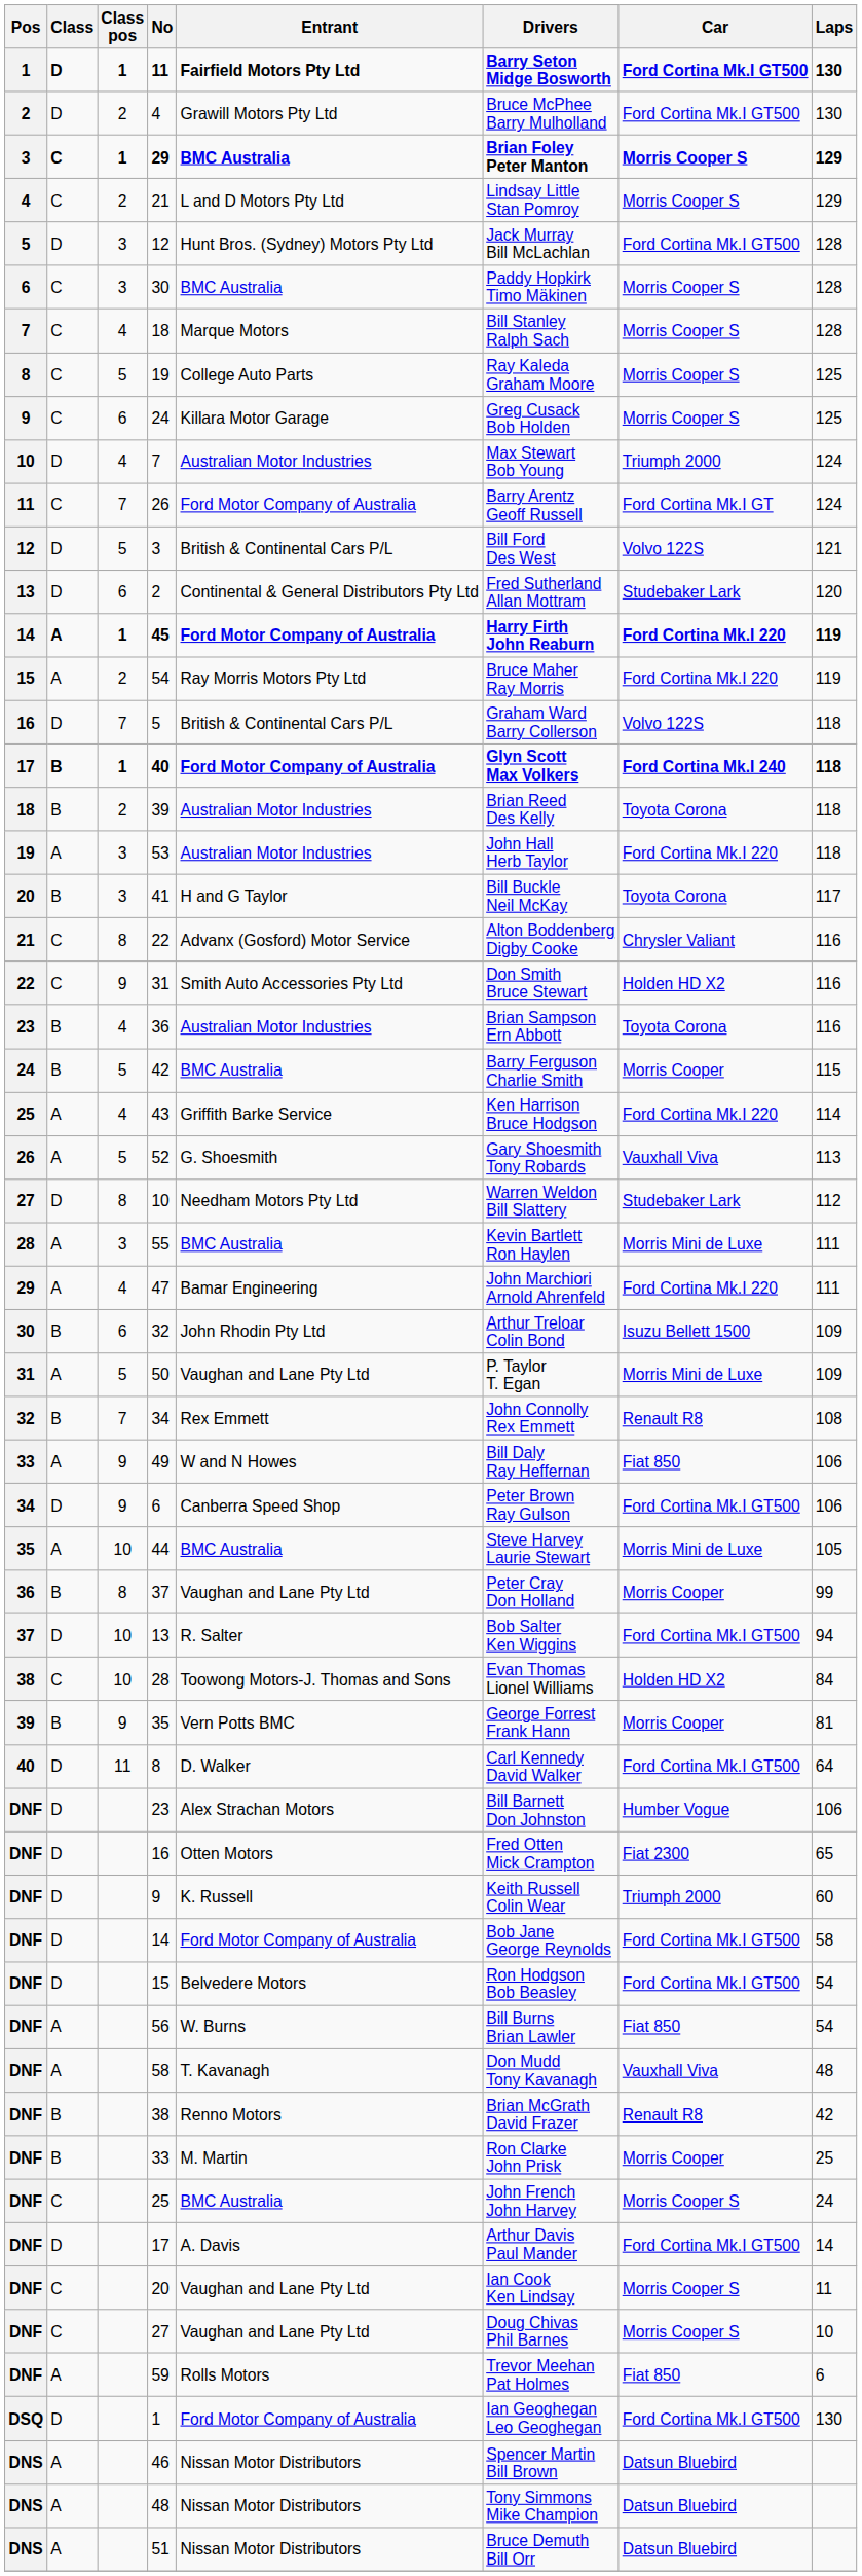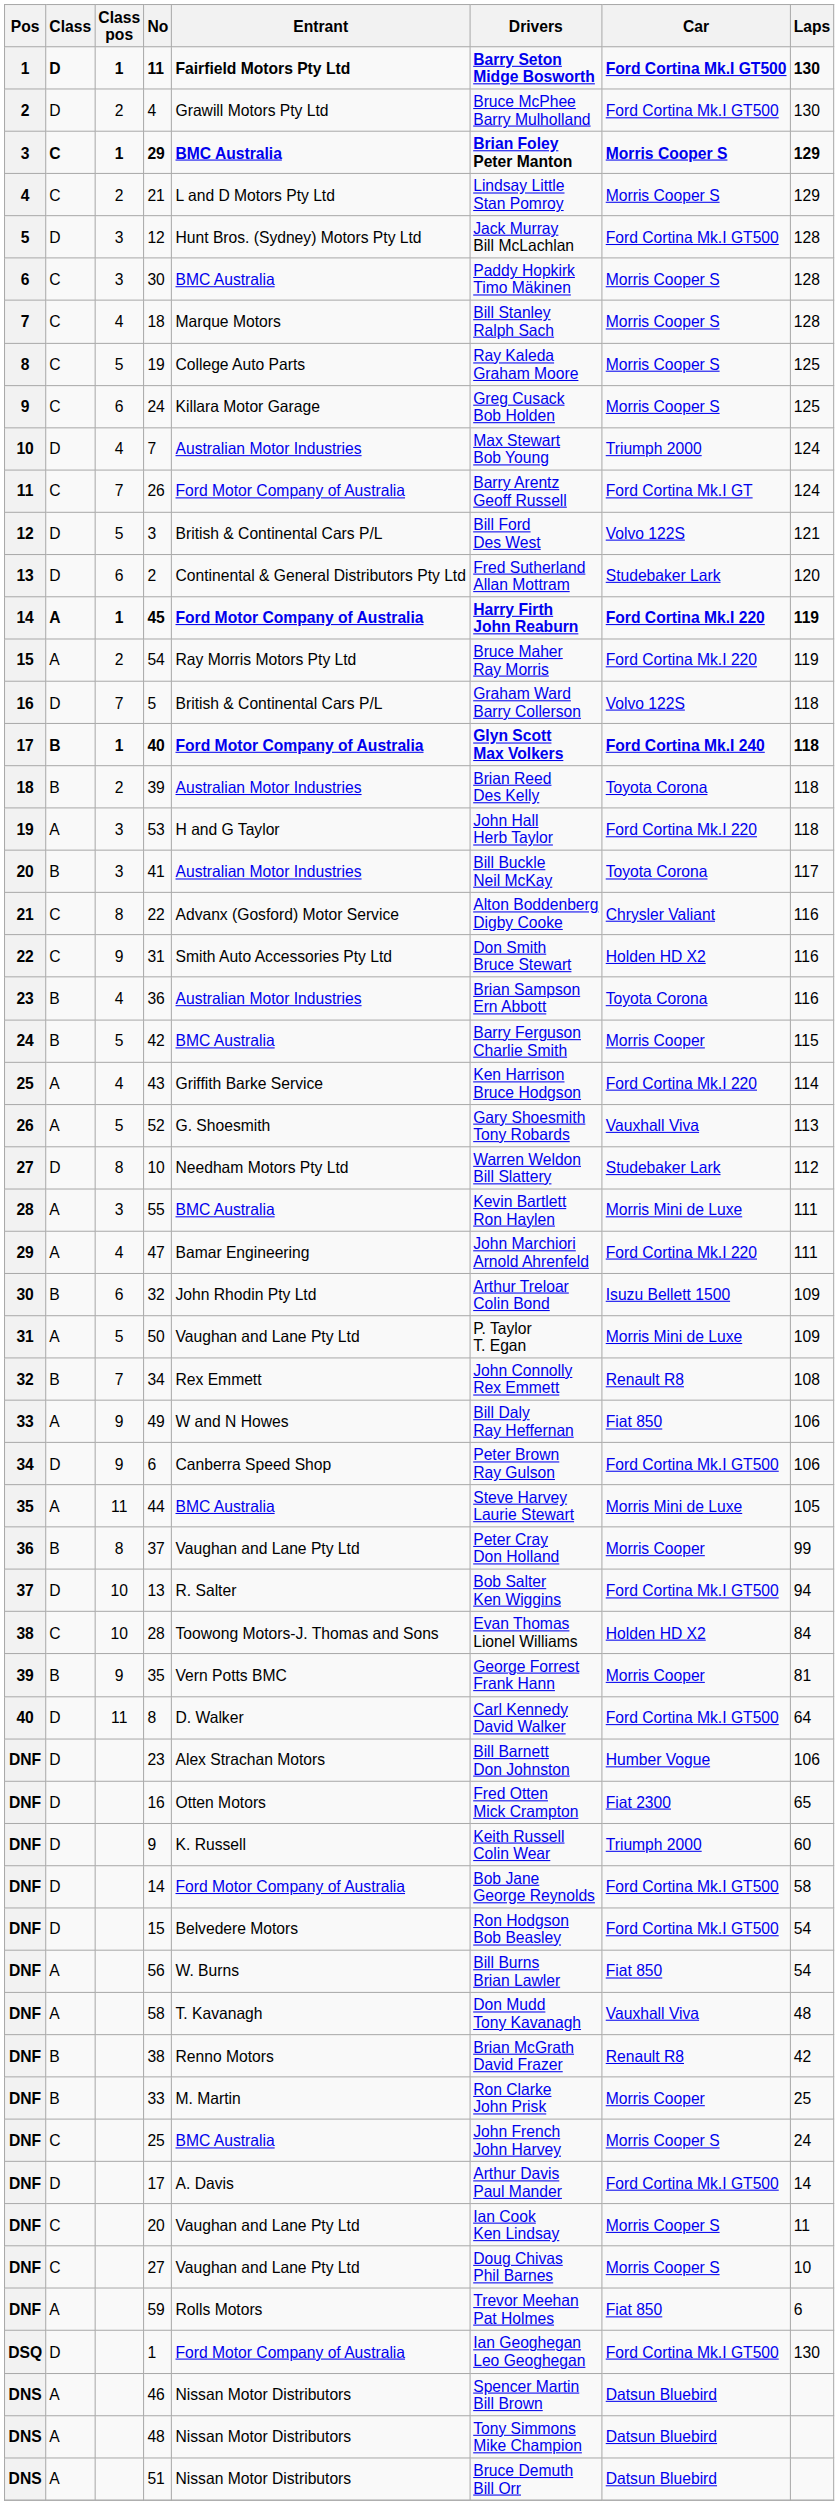 <table class="wikitable sortable" style="font-size: 95%;">
 <tr>
 <th>Pos</th>
 <th>Class</th>
 <th>Class <br>pos</th>
 <th>No</th>
 <th>Entrant</th>
 <th>Drivers</th>
 <th>Car</th>
 <th>Laps</th>
 </tr>
 <tr style="font-weight:bold">
 <th>1</th>
 <td>D</td>
 <td align="center">1</td>
 <td>11</td>
 <td>Fairfield Motors Pty Ltd</td>
 <td> <a href='#'>Barry Seton</a><br> <a href='#'>Midge Bosworth</a></td>
 <td><a href='#'>Ford Cortina Mk.I GT500</a></td>
 <td>130</td>
 </tr>
 <tr>
 <th>2</th>
 <td>D</td>
 <td align="center">2</td>
 <td>4</td>
 <td>Grawill Motors Pty Ltd</td>
 <td> <a href='#'>Bruce McPhee</a><br> <a href='#'>Barry Mulholland</a></td>
 <td><a href='#'>Ford Cortina Mk.I GT500</a></td>
 <td>130</td>
 </tr>
 <tr style="font-weight:bold">
 <th>3</th>
 <td>C</td>
 <td align="center">1</td>
 <td>29</td>
 <td><a href='#'>BMC Australia</a></td>
 <td> <a href='#'>Brian Foley</a><br> Peter Manton</td>
 <td><a href='#'>Morris Cooper S</a></td>
 <td>129</td>
 </tr>
 <tr>
 <th>4</th>
 <td>C</td>
 <td align="center">2</td>
 <td>21</td>
 <td>L and D Motors Pty Ltd</td>
 <td> <a href='#'>Lindsay Little</a><br> <a href='#'>Stan Pomroy</a></td>
 <td><a href='#'>Morris Cooper S</a></td>
 <td>129</td>
 </tr>
 <tr>
 <th>5</th>
 <td>D</td>
 <td align="center">3</td>
 <td>12</td>
 <td>Hunt Bros. (Sydney) Motors Pty Ltd</td>
 <td> <a href='#'>Jack Murray</a><br> Bill McLachlan</td>
 <td><a href='#'>Ford Cortina Mk.I GT500</a></td>
 <td>128</td>
 </tr>
 <tr>
 <th>6</th>
 <td>C</td>
 <td align="center">3</td>
 <td>30</td>
 <td><a href='#'>BMC Australia</a></td>
 <td> <a href='#'>Paddy Hopkirk</a><br> <a href='#'>Timo Mäkinen</a></td>
 <td><a href='#'>Morris Cooper S</a></td>
 <td>128</td>
 </tr>
 <tr>
 <th>7</th>
 <td>C</td>
 <td align="center">4</td>
 <td>18</td>
 <td>Marque Motors</td>
 <td> <a href='#'>Bill Stanley</a><br> <a href='#'>Ralph Sach</a></td>
 <td><a href='#'>Morris Cooper S</a></td>
 <td>128</td>
 </tr>
 <tr>
 <th>8</th>
 <td>C</td>
 <td align="center">5</td>
 <td>19</td>
 <td>College Auto Parts</td>
 <td> <a href='#'>Ray Kaleda</a><br> <a href='#'>Graham Moore</a></td>
 <td><a href='#'>Morris Cooper S</a></td>
 <td>125</td>
 </tr>
 <tr>
 <th>9</th>
 <td>C</td>
 <td align="center">6</td>
 <td>24</td>
 <td>Killara Motor Garage</td>
 <td> <a href='#'>Greg Cusack</a><br> <a href='#'>Bob Holden</a></td>
 <td><a href='#'>Morris Cooper S</a></td>
 <td>125</td>
 </tr>
 <tr>
 <th>10</th>
 <td>D</td>
 <td align="center">4</td>
 <td>7</td>
 <td><a href='#'>Australian Motor Industries</a></td>
 <td> <a href='#'>Max Stewart</a><br> <a href='#'>Bob Young</a></td>
 <td><a href='#'>Triumph 2000</a></td>
 <td>124</td>
 </tr>
 <tr>
 <th>11</th>
 <td>C</td>
 <td align="center">7</td>
 <td>26</td>
 <td><a href='#'>Ford Motor Company of Australia</a></td>
 <td> <a href='#'>Barry Arentz</a><br> <a href='#'>Geoff Russell</a></td>
 <td><a href='#'>Ford Cortina Mk.I GT</a></td>
 <td>124</td>
 </tr>
 <tr>
 <th>12</th>
 <td>D</td>
 <td align="center">5</td>
 <td>3</td>
 <td>British & Continental Cars P/L</td>
 <td> <a href='#'>Bill Ford</a><br> <a href='#'>Des West</a></td>
 <td><a href='#'>Volvo 122S</a></td>
 <td>121</td>
 </tr>
 <tr>
 <th>13</th>
 <td>D</td>
 <td align="center">6</td>
 <td>2</td>
 <td>Continental & General Distributors Pty Ltd</td>
 <td> <a href='#'>Fred Sutherland</a><br> <a href='#'>Allan Mottram</a></td>
 <td><a href='#'>Studebaker Lark</a></td>
 <td>120</td>
 </tr>
 <tr style="font-weight:bold">
 <th>14</th>
 <td>A</td>
 <td align="center">1</td>
 <td>45</td>
 <td><a href='#'>Ford Motor Company of Australia</a></td>
 <td> <a href='#'>Harry Firth</a><br> <a href='#'>John Reaburn</a></td>
 <td><a href='#'>Ford Cortina Mk.I 220</a></td>
 <td>119</td>
 </tr>
 <tr>
 <th>15</th>
 <td>A</td>
 <td align="center">2</td>
 <td>54</td>
 <td>Ray Morris Motors Pty Ltd</td>
 <td> <a href='#'>Bruce Maher</a><br> <a href='#'>Ray Morris</a></td>
 <td><a href='#'>Ford Cortina Mk.I 220</a></td>
 <td>119</td>
 </tr>
 <tr>
 <th>16</th>
 <td>D</td>
 <td align="center">7</td>
 <td>5</td>
 <td>British & Continental Cars P/L</td>
 <td> <a href='#'>Graham Ward</a><br> <a href='#'>Barry Collerson</a></td>
 <td><a href='#'>Volvo 122S</a></td>
 <td>118</td>
 </tr>
 <tr style="font-weight:bold">
 <th>17</th>
 <td>B</td>
 <td align="center">1</td>
 <td>40</td>
 <td><a href='#'>Ford Motor Company of Australia</a></td>
 <td> <a href='#'>Glyn Scott</a><br> <a href='#'>Max Volkers</a></td>
 <td><a href='#'>Ford Cortina Mk.I 240</a></td>
 <td>118</td>
 </tr>
 <tr>
 <th>18</th>
 <td>B</td>
 <td align="center">2</td>
 <td>39</td>
 <td><a href='#'>Australian Motor Industries</a></td>
 <td> <a href='#'>Brian Reed</a><br> <a href='#'>Des Kelly</a></td>
 <td><a href='#'>Toyota Corona</a></td>
 <td>118</td>
 </tr>
 <tr>
 <th>19</th>
 <td>A</td>
 <td align="center">3</td>
 <td>53</td>
-<td><a href='#'>Australian Motor Industries</a></td>
+<td>H and G Taylor</td>
 <td> <a href='#'>John Hall</a><br> <a href='#'>Herb Taylor</a></td>
 <td><a href='#'>Ford Cortina Mk.I 220</a></td>
 <td>118</td>
 </tr>
 <tr>
 <th>20</th>
 <td>B</td>
 <td align="center">3</td>
 <td>41</td>
-<td>H and G Taylor</td>
+<td><a href='#'>Australian Motor Industries</a></td>
 <td> <a href='#'>Bill Buckle</a><br> <a href='#'>Neil McKay</a></td>
 <td><a href='#'>Toyota Corona</a></td>
 <td>117</td>
 </tr>
 <tr>
 <th>21</th>
 <td>C</td>
 <td align="center">8</td>
 <td>22</td>
 <td>Advanx (Gosford) Motor Service</td>
 <td> <a href='#'>Alton Boddenberg</a><br> <a href='#'>Digby Cooke</a></td>
 <td><a href='#'>Chrysler Valiant</a></td>
 <td>116</td>
 </tr>
 <tr>
 <th>22</th>
 <td>C</td>
 <td align="center">9</td>
 <td>31</td>
 <td>Smith Auto Accessories Pty Ltd</td>
 <td> <a href='#'>Don Smith</a><br> <a href='#'>Bruce Stewart</a></td>
 <td><a href='#'>Holden HD X2</a></td>
 <td>116</td>
 </tr>
 <tr>
 <th>23</th>
 <td>B</td>
 <td align="center">4</td>
 <td>36</td>
 <td><a href='#'>Australian Motor Industries</a></td>
 <td> <a href='#'>Brian Sampson</a><br> <a href='#'>Ern Abbott</a></td>
 <td><a href='#'>Toyota Corona</a></td>
 <td>116</td>
 </tr>
 <tr>
 <th>24</th>
 <td>B</td>
 <td align="center">5</td>
 <td>42</td>
 <td><a href='#'>BMC Australia</a></td>
 <td> <a href='#'>Barry Ferguson</a><br> <a href='#'>Charlie Smith</a></td>
 <td><a href='#'>Morris Cooper</a></td>
 <td>115</td>
 </tr>
 <tr>
 <th>25</th>
 <td>A</td>
 <td align="center">4</td>
 <td>43</td>
 <td>Griffith Barke Service</td>
 <td> <a href='#'>Ken Harrison</a><br> <a href='#'>Bruce Hodgson</a></td>
 <td><a href='#'>Ford Cortina Mk.I 220</a></td>
 <td>114</td>
 </tr>
 <tr>
 <th>26</th>
 <td>A</td>
 <td align="center">5</td>
 <td>52</td>
 <td>G. Shoesmith</td>
 <td> <a href='#'>Gary Shoesmith</a><br> <a href='#'>Tony Robards</a></td>
 <td><a href='#'>Vauxhall Viva</a></td>
 <td>113</td>
 </tr>
 <tr>
 <th>27</th>
 <td>D</td>
 <td align="center">8</td>
 <td>10</td>
 <td>Needham Motors Pty Ltd</td>
 <td> <a href='#'>Warren Weldon</a><br> <a href='#'>Bill Slattery</a></td>
 <td><a href='#'>Studebaker Lark</a></td>
 <td>112</td>
 </tr>
 <tr>
 <th>28</th>
 <td>A</td>
 <td align="center">3</td>
 <td>55</td>
 <td><a href='#'>BMC Australia</a></td>
 <td> <a href='#'>Kevin Bartlett</a><br> <a href='#'>Ron Haylen</a></td>
 <td><a href='#'>Morris Mini de Luxe</a></td>
 <td>111</td>
 </tr>
 <tr>
 <th>29</th>
 <td>A</td>
 <td align="center">4</td>
 <td>47</td>
 <td>Bamar Engineering</td>
 <td> <a href='#'>John Marchiori</a><br> <a href='#'>Arnold Ahrenfeld</a></td>
 <td><a href='#'>Ford Cortina Mk.I 220</a></td>
 <td>111</td>
 </tr>
 <tr>
 <th>30</th>
 <td>B</td>
 <td align="center">6</td>
 <td>32</td>
 <td>John Rhodin Pty Ltd</td>
 <td> <a href='#'>Arthur Treloar</a><br> <a href='#'>Colin Bond</a></td>
 <td><a href='#'>Isuzu Bellett 1500</a></td>
 <td>109</td>
 </tr>
 <tr>
 <th>31</th>
 <td>A</td>
 <td align="center">5</td>
 <td>50</td>
 <td>Vaughan and Lane Pty Ltd</td>
 <td> P. Taylor<br> T. Egan</td>
 <td><a href='#'>Morris Mini de Luxe</a></td>
 <td>109</td>
 </tr>
 <tr>
 <th>32</th>
 <td>B</td>
 <td align="center">7</td>
 <td>34</td>
 <td>Rex Emmett</td>
 <td> <a href='#'>John Connolly</a><br> <a href='#'>Rex Emmett</a></td>
 <td><a href='#'>Renault R8</a></td>
 <td>108</td>
 </tr>
 <tr>
 <th>33</th>
 <td>A</td>
 <td align="center">9</td>
 <td>49</td>
 <td>W and N Howes</td>
 <td> <a href='#'>Bill Daly</a><br> <a href='#'>Ray Heffernan</a></td>
 <td><a href='#'>Fiat 850</a></td>
 <td>106</td>
 </tr>
 <tr>
 <th>34</th>
 <td>D</td>
 <td align="center">9</td>
 <td>6</td>
 <td>Canberra Speed Shop</td>
 <td> <a href='#'>Peter Brown</a><br> <a href='#'>Ray Gulson</a></td>
 <td><a href='#'>Ford Cortina Mk.I GT500</a></td>
 <td>106</td>
 </tr>
 <tr>
 <th>35</th>
 <td>A</td>
-<td align="center">10</td>
+<td align="center">11</td>
 <td>44</td>
 <td><a href='#'>BMC Australia</a></td>
 <td> <a href='#'>Steve Harvey</a><br> <a href='#'>Laurie Stewart</a></td>
 <td><a href='#'>Morris Mini de Luxe</a></td>
 <td>105</td>
 </tr>
 <tr>
 <th>36</th>
 <td>B</td>
 <td align="center">8</td>
 <td>37</td>
 <td>Vaughan and Lane Pty Ltd</td>
 <td> <a href='#'>Peter Cray</a><br> <a href='#'>Don Holland</a></td>
 <td><a href='#'>Morris Cooper</a></td>
 <td>99</td>
 </tr>
 <tr>
 <th>37</th>
 <td>D</td>
 <td align="center">10</td>
 <td>13</td>
 <td>R. Salter</td>
 <td> <a href='#'>Bob Salter</a><br> <a href='#'>Ken Wiggins</a></td>
 <td><a href='#'>Ford Cortina Mk.I GT500</a></td>
 <td>94</td>
 </tr>
 <tr>
 <th>38</th>
 <td>C</td>
 <td align="center">10</td>
 <td>28</td>
 <td>Toowong Motors-J. Thomas and Sons</td>
 <td> <a href='#'>Evan Thomas</a><br> Lionel Williams</td>
 <td><a href='#'>Holden HD X2</a></td>
 <td>84</td>
 </tr>
 <tr>
 <th>39</th>
 <td>B</td>
 <td align="center">9</td>
 <td>35</td>
 <td>Vern Potts BMC</td>
 <td> <a href='#'>George Forrest</a><br> <a href='#'>Frank Hann</a></td>
 <td><a href='#'>Morris Cooper</a></td>
 <td>81</td>
 </tr>
 <tr>
 <th>40</th>
 <td>D</td>
 <td align="center">11</td>
 <td>8</td>
 <td>D. Walker</td>
 <td> <a href='#'>Carl Kennedy</a><br> <a href='#'>David Walker</a></td>
 <td><a href='#'>Ford Cortina Mk.I GT500</a></td>
 <td>64</td>
 </tr>
 <tr>
 <th>DNF</th>
 <td>D</td>
 <td></td>
 <td>23</td>
 <td>Alex Strachan Motors</td>
 <td> <a href='#'>Bill Barnett</a><br> <a href='#'>Don Johnston</a></td>
 <td><a href='#'>Humber Vogue</a></td>
 <td>106</td>
 </tr>
 <tr>
 <th>DNF</th>
 <td>D</td>
 <td></td>
 <td>16</td>
 <td>Otten Motors</td>
 <td> <a href='#'>Fred Otten</a><br> <a href='#'>Mick Crampton</a></td>
 <td><a href='#'>Fiat 2300</a></td>
 <td>65</td>
 </tr>
 <tr>
 <th>DNF</th>
 <td>D</td>
 <td></td>
 <td>9</td>
 <td>K. Russell</td>
 <td> <a href='#'>Keith Russell</a><br> <a href='#'>Colin Wear</a></td>
 <td><a href='#'>Triumph 2000</a></td>
 <td>60</td>
 </tr>
 <tr>
 <th>DNF</th>
 <td>D</td>
 <td></td>
 <td>14</td>
 <td><a href='#'>Ford Motor Company of Australia</a></td>
 <td> <a href='#'>Bob Jane</a><br> <a href='#'>George Reynolds</a></td>
 <td><a href='#'>Ford Cortina Mk.I GT500</a></td>
 <td>58</td>
 </tr>
 <tr>
 <th>DNF</th>
 <td>D</td>
 <td></td>
 <td>15</td>
 <td>Belvedere Motors</td>
 <td> <a href='#'>Ron Hodgson</a><br> <a href='#'>Bob Beasley</a></td>
 <td><a href='#'>Ford Cortina Mk.I GT500</a></td>
 <td>54</td>
 </tr>
 <tr>
 <th>DNF</th>
 <td>A</td>
 <td></td>
 <td>56</td>
 <td>W. Burns</td>
 <td> <a href='#'>Bill Burns</a><br> <a href='#'>Brian Lawler</a></td>
 <td><a href='#'>Fiat 850</a></td>
 <td>54</td>
 </tr>
 <tr>
 <th>DNF</th>
 <td>A</td>
 <td></td>
 <td>58</td>
 <td>T. Kavanagh</td>
 <td> <a href='#'>Don Mudd</a><br> <a href='#'>Tony Kavanagh</a></td>
 <td><a href='#'>Vauxhall Viva</a></td>
 <td>48</td>
 </tr>
 <tr>
 <th>DNF</th>
 <td>B</td>
 <td></td>
 <td>38</td>
 <td>Renno Motors</td>
 <td> <a href='#'>Brian McGrath</a><br> <a href='#'>David Frazer</a></td>
 <td><a href='#'>Renault R8</a></td>
 <td>42</td>
 </tr>
 <tr>
 <th>DNF</th>
 <td>B</td>
 <td></td>
 <td>33</td>
 <td>M. Martin</td>
 <td> <a href='#'>Ron Clarke</a><br> <a href='#'>John Prisk</a></td>
 <td><a href='#'>Morris Cooper</a></td>
 <td>25</td>
 </tr>
 <tr>
 <th>DNF</th>
 <td>C</td>
 <td></td>
 <td>25</td>
 <td><a href='#'>BMC Australia</a></td>
 <td> <a href='#'>John French</a><br> <a href='#'>John Harvey</a></td>
 <td><a href='#'>Morris Cooper S</a></td>
 <td>24</td>
 </tr>
 <tr>
 <th>DNF</th>
 <td>D</td>
 <td></td>
 <td>17</td>
 <td>A. Davis</td>
 <td> <a href='#'>Arthur Davis</a><br> <a href='#'>Paul Mander</a></td>
 <td><a href='#'>Ford Cortina Mk.I GT500</a></td>
 <td>14</td>
 </tr>
 <tr>
 <th>DNF</th>
 <td>C</td>
 <td></td>
 <td>20</td>
 <td>Vaughan and Lane Pty Ltd</td>
 <td> <a href='#'>Ian Cook</a><br> <a href='#'>Ken Lindsay</a></td>
 <td><a href='#'>Morris Cooper S</a></td>
 <td>11</td>
 </tr>
 <tr>
 <th>DNF</th>
 <td>C</td>
 <td></td>
 <td>27</td>
 <td>Vaughan and Lane Pty Ltd</td>
 <td> <a href='#'>Doug Chivas</a><br> <a href='#'>Phil Barnes</a></td>
 <td><a href='#'>Morris Cooper S</a></td>
 <td>10</td>
 </tr>
 <tr>
 <th>DNF</th>
 <td>A</td>
 <td></td>
 <td>59</td>
 <td>Rolls Motors</td>
 <td> <a href='#'>Trevor Meehan</a><br> <a href='#'>Pat Holmes</a></td>
 <td><a href='#'>Fiat 850</a></td>
 <td>6</td>
 </tr>
 <tr>
 <th>DSQ</th>
 <td>D</td>
 <td></td>
 <td>1</td>
 <td><a href='#'>Ford Motor Company of Australia</a></td>
 <td> <a href='#'>Ian Geoghegan</a><br> <a href='#'>Leo Geoghegan</a></td>
 <td><a href='#'>Ford Cortina Mk.I GT500</a></td>
 <td>130</td>
 </tr>
 <tr>
 <th>DNS</th>
 <td>A</td>
 <td></td>
 <td>46</td>
 <td>Nissan Motor Distributors</td>
 <td> <a href='#'>Spencer Martin</a><br> <a href='#'>Bill Brown</a></td>
 <td><a href='#'>Datsun Bluebird</a></td>
 <td></td>
 </tr>
 <tr>
 <th>DNS</th>
 <td>A</td>
 <td></td>
 <td>48</td>
 <td>Nissan Motor Distributors</td>
 <td> <a href='#'>Tony Simmons</a><br> <a href='#'>Mike Champion</a></td>
 <td><a href='#'>Datsun Bluebird</a></td>
 <td></td>
 </tr>
 <tr>
 <th>DNS</th>
 <td>A</td>
 <td></td>
 <td>51</td>
 <td>Nissan Motor Distributors</td>
 <td> <a href='#'>Bruce Demuth</a><br> <a href='#'>Bill Orr</a></td>
 <td><a href='#'>Datsun Bluebird</a></td>
 <td></td>
 </tr>
 <tr>
 </tr>
 </table>
